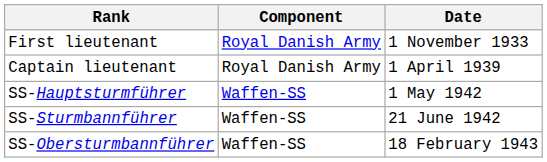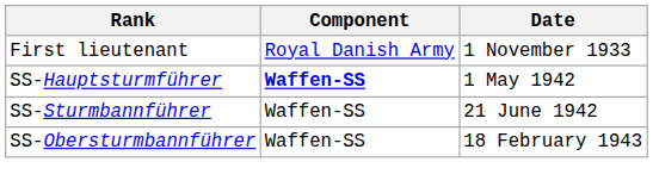 <table class="wikitable" style="background:white">
 <tr>
 <th>Rank</th>
 <th>Component</th>
 <th>Date</th>
 </tr>
 <tr>
 <td>First lieutenant</td>
 <td><a href='#'>Royal Danish Army</a></td>
 <td>1 November 1933</td>
 </tr>
 <tr>
-<td>Captain lieutenant</td>
-<td>Royal Danish Army</td>
-<td>1 April 1939</td>
-</tr>
-<tr>
 <td>SS-<em><a href='#'>Hauptsturmführer</a></em></td>
-<td><a href='#'>Waffen-SS</a></td>
+<td><strong><a href='#'>Waffen-SS</a></strong></td>
 <td>1 May 1942</td>
 </tr>
 <tr>
 <td>SS-<em><a href='#'>Sturmbannführer</a></em></td>
 <td>Waffen-SS</td>
 <td>21 June 1942</td>
 </tr>
 <tr>
 <td>SS-<em><a href='#'>Obersturmbannführer</a></em></td>
 <td>Waffen-SS</td>
 <td>18 February 1943</td>
 </tr>
 </table>
